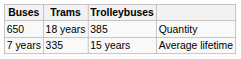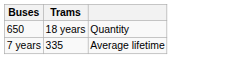 <table class="wikitable">
 <tr>
 <th>Buses</th>
 <th>Trams</th>
-<th>Trolleybuses</th>
 <th></th>
 </tr>
 <tr>
 <td>650</td>
 <td>18 years</td>
-<td>385</td>
 <td>Quantity</td>
 </tr>
 <tr>
 <td>7 years</td>
 <td>335</td>
-<td>15 years</td>
 <td>Average lifetime</td>
 </tr>
 </table>
